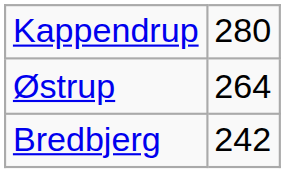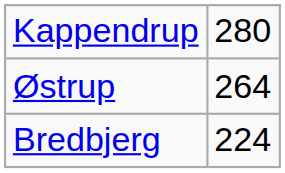 <table class="wikitable" style="float:left; margin-right:1em">
 <tr>
 <td><a href='#'>Kappendrup</a></td>
 <td align="center">280</td>
 </tr>
 <tr>
 <td><a href='#'>Østrup</a></td>
 <td align="center">264</td>
 </tr>
 <tr>
 <td><a href='#'>Bredbjerg</a></td>
-<td align="center">242</td>
+<td align="center">224</td>
 </tr>
 </table>
